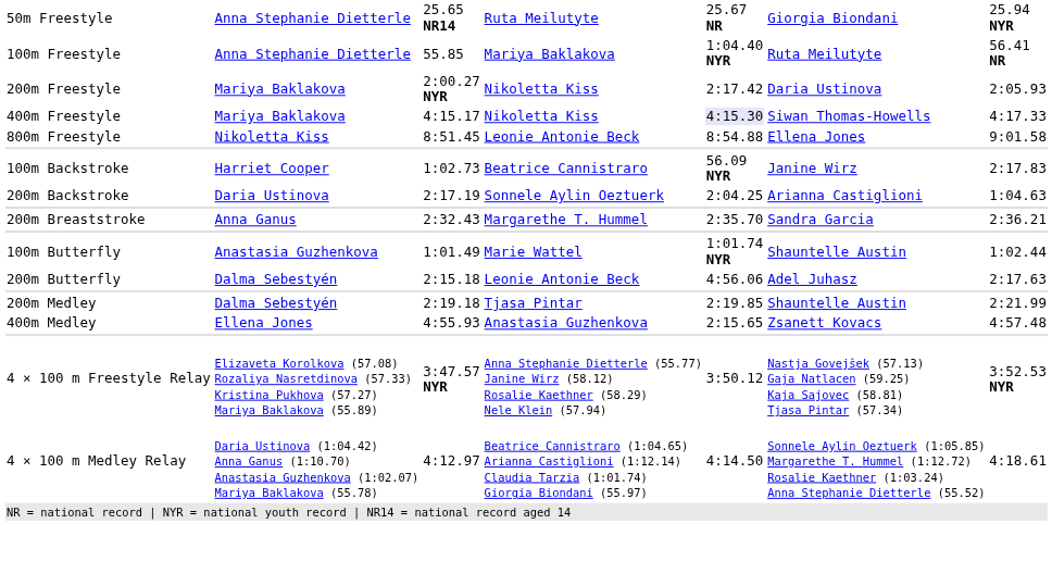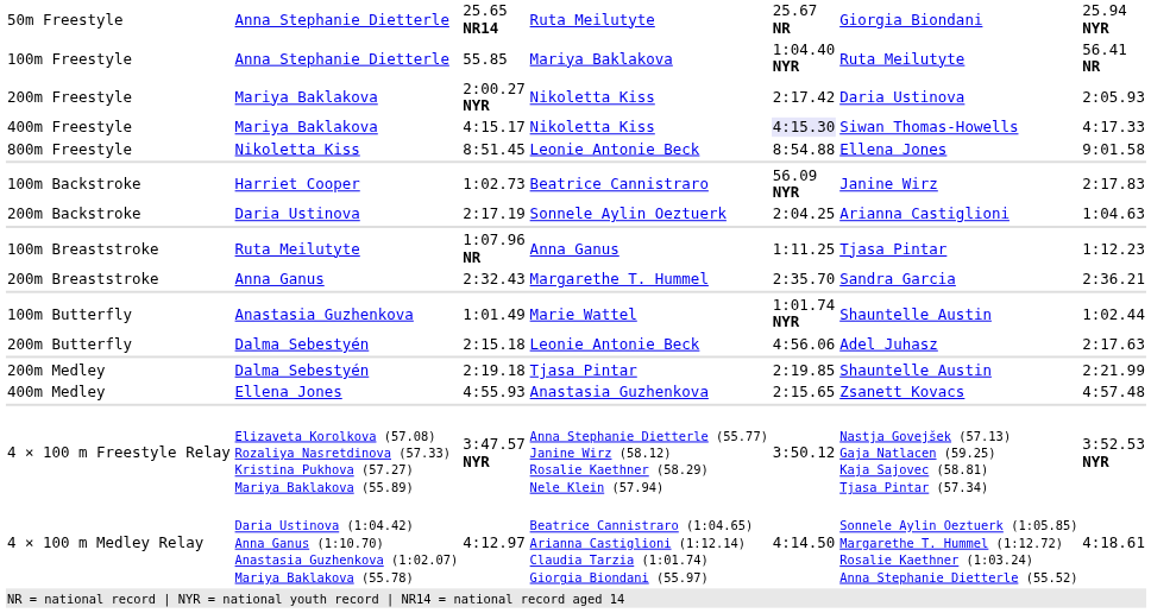 <table>
 <tr>
 <td>50m Freestyle</td>
 <td><a href='#'>Anna Stephanie Dietterle</a> <br> </td>
 <td>25.65 <br> <strong>NR14</strong></td>
 <td><a href='#'>Ruta Meilutyte</a> <br> </td>
 <td>25.67 <br> <strong>NR</strong></td>
 <td><a href='#'>Giorgia Biondani</a> <br> </td>
 <td>25.94 <br> <strong>NYR</strong></td>
 </tr>
 <tr>
 <td>100m Freestyle</td>
 <td><a href='#'>Anna Stephanie Dietterle</a> <br> </td>
 <td>55.85</td>
 <td><a href='#'>Mariya Baklakova</a><br> </td>
 <td>1:04.40 <br> <strong>NYR</strong></td>
 <td><a href='#'>Ruta Meilutyte</a><br> </td>
 <td>56.41 <br> <strong>NR</strong></td>
 </tr>
 <tr>
 <td>200m Freestyle</td>
 <td><a href='#'>Mariya Baklakova</a> <br> </td>
 <td>2:00.27<br> <strong>NYR</strong></td>
 <td><a href='#'>Nikoletta Kiss</a> <br> </td>
 <td>2:17.42</td>
 <td><a href='#'>Daria Ustinova</a> <br> </td>
 <td>2:05.93</td>
 </tr>
 <tr>
 <td>400m Freestyle</td>
 <td><a href='#'>Mariya Baklakova</a> <br> </td>
 <td>4:15.17</td>
 <td><a href='#'>Nikoletta Kiss</a><br> </td>
 <td style="background: lavender;">4:15.30</td>
 <td><a href='#'>Siwan Thomas-Howells</a><br> </td>
 <td>4:17.33</td>
 </tr>
 <tr>
 <td>800m Freestyle</td>
 <td><a href='#'>Nikoletta Kiss</a><br> </td>
 <td>8:51.45</td>
 <td><a href='#'>Leonie Antonie Beck</a><br> </td>
 <td>8:54.88</td>
 <td><a href='#'>Ellena Jones</a><br> </td>
 <td>9:01.58</td>
 </tr>
 <tr bgcolor=#DDDDDD>
 <td colspan=7></td>
 </tr>
 <tr>
 <td>100m Backstroke</td>
 <td><a href='#'>Harriet Cooper</a> <br> </td>
 <td>1:02.73</td>
 <td><a href='#'>Beatrice Cannistraro</a> <br> </td>
 <td>56.09 <br> <strong>NYR</strong></td>
 <td><a href='#'>Janine Wirz</a> <br> </td>
 <td>2:17.83</td>
 </tr>
 <tr>
 <td>200m Backstroke</td>
 <td><a href='#'>Daria Ustinova</a><br> </td>
 <td>2:17.19</td>
 <td><a href='#'>Sonnele Aylin Oeztuerk</a><br> </td>
 <td>2:04.25</td>
 <td><a href='#'>Arianna Castiglioni</a> <br> </td>
 <td>1:04.63</td>
 </tr>
 <tr bgcolor=#DDDDDD>
 <td colspan=7></td>
+</tr>
+<tr>
+<td>100m Breaststroke</td>
+<td><a href='#'>Ruta Meilutyte</a><br> </td>
+<td>1:07.96 <br> <strong>NR</strong></td>
+<td><a href='#'>Anna Ganus</a><br> </td>
+<td>1:11.25</td>
+<td><a href='#'>Tjasa Pintar</a><br> </td>
+<td>1:12.23</td>
 </tr>
 <tr>
 <td>200m Breaststroke</td>
 <td><a href='#'>Anna Ganus</a><br> </td>
 <td>2:32.43</td>
 <td><a href='#'>Margarethe T. Hummel</a><br> </td>
 <td>2:35.70</td>
 <td><a href='#'>Sandra Garcia</a><br> </td>
 <td>2:36.21</td>
 </tr>
 <tr bgcolor=#DDDDDD>
 <td colspan=7></td>
 </tr>
 <tr>
 <td>100m Butterfly</td>
 <td><a href='#'>Anastasia Guzhenkova</a> <br> </td>
 <td>1:01.49</td>
 <td><a href='#'>Marie Wattel</a> <br> </td>
 <td>1:01.74 <br> <strong>NYR</strong></td>
 <td><a href='#'>Shauntelle Austin</a><br> </td>
 <td>1:02.44</td>
 </tr>
 <tr>
 <td>200m Butterfly</td>
 <td><a href='#'>Dalma Sebestyén</a><br> </td>
 <td>2:15.18</td>
 <td><a href='#'>Leonie Antonie Beck</a> <br> </td>
 <td>4:56.06</td>
 <td><a href='#'>Adel Juhasz</a> <br> </td>
 <td>2:17.63</td>
 </tr>
 <tr bgcolor=#DDDDDD>
 <td colspan=7></td>
 </tr>
 <tr>
 <td>200m Medley</td>
 <td><a href='#'>Dalma Sebestyén</a> <br> </td>
 <td>2:19.18</td>
 <td><a href='#'>Tjasa Pintar</a> <br> </td>
 <td>2:19.85</td>
 <td><a href='#'>Shauntelle Austin</a><br> </td>
 <td>2:21.99</td>
 </tr>
 <tr>
 <td>400m Medley</td>
 <td><a href='#'>Ellena Jones</a> <br> </td>
 <td>4:55.93</td>
 <td><a href='#'>Anastasia Guzhenkova</a><br> </td>
 <td>2:15.65</td>
 <td><a href='#'>Zsanett Kovacs</a> <br> </td>
 <td>4:57.48</td>
 </tr>
 <tr bgcolor=#DDDDDD>
 <td colspan=7></td>
 </tr>
 <tr>
 <td>4 × 100 m Freestyle Relay</td>
 <td> <br><small> <a href='#'>Elizaveta Korolkova</a> (57.08)<br><a href='#'>Rozaliya Nasretdinova</a> (57.33)<br> <a href='#'>Kristina Pukhova</a> (57.27)<br><a href='#'>Mariya Baklakova</a> (55.89)</small></td>
 <td>3:47.57 <br> <strong>NYR</strong></td>
 <td> <br><small> <a href='#'>Anna Stephanie Dietterle</a> (55.77)<br><a href='#'>Janine Wirz</a> (58.12)<br> <a href='#'>Rosalie Kaethner</a> (58.29)<br><a href='#'>Nele Klein</a> (57.94)</small></td>
 <td>3:50.12</td>
 <td> <br><small> <a href='#'>Nastja Govejšek</a> (57.13)<br><a href='#'>Gaja Natlacen</a> (59.25)<br> <a href='#'>Kaja Sajovec</a> (58.81)<br><a href='#'>Tjasa Pintar</a> (57.34)</small></td>
 <td>3:52.53 <br>  <strong>NYR</strong></td>
 </tr>
 <tr>
 <td>4 × 100 m Medley Relay</td>
 <td> <br><small> <a href='#'>Daria Ustinova</a> (1:04.42)<br><a href='#'>Anna Ganus</a> (1:10.70) <br> <a href='#'>Anastasia Guzhenkova</a> (1:02.07)<br><a href='#'>Mariya Baklakova</a> (55.78)</small></td>
 <td>4:12.97</td>
 <td> <br><small> <a href='#'>Beatrice Cannistraro</a> (1:04.65)<br><a href='#'>Arianna Castiglioni</a> (1:12.14)<br> <a href='#'>Claudia Tarzia</a> (1:01.74)<br><a href='#'>Giorgia Biondani</a> (55.97)</small></td>
 <td>4:14.50</td>
 <td> <br><small> <a href='#'>Sonnele Aylin Oeztuerk</a> (1:05.85)<br><a href='#'>Margarethe T. Hummel</a> (1:12.72)<br> <a href='#'>Rosalie Kaethner</a> (1:03.24)<br><a href='#'>Anna Stephanie Dietterle</a> (55.52)</small></td>
 <td>4:18.61</td>
 </tr>
 <tr bgcolor= e8e8e8>
 <td colspan=7><small>NR = national record | NYR = national youth record  |  NR14 = national record aged 14</small></td>
 </tr>
 </table>
